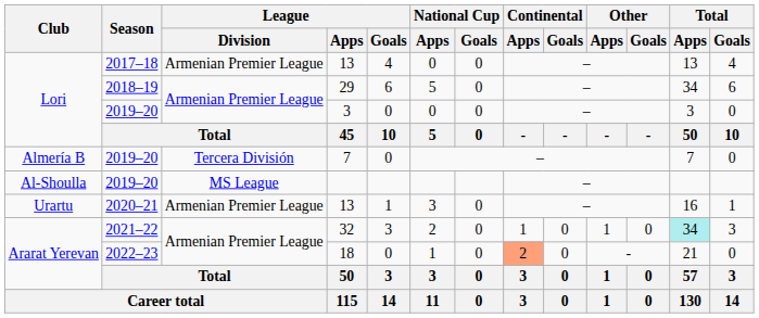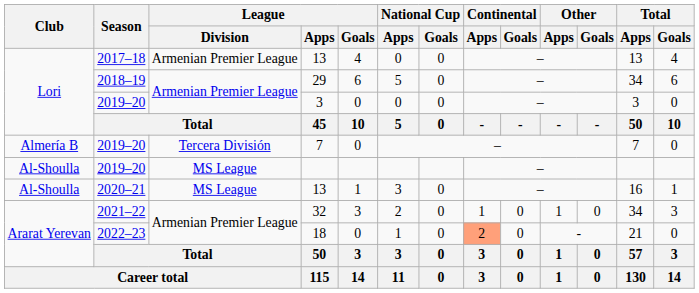 <table class="wikitable" style="text-align: center">
 <tr>
 <th rowspan="2">Club</th>
 <th rowspan="2">Season</th>
 <th colspan="3">League</th>
 <th colspan="2">National Cup</th>
 <th colspan="2">Continental</th>
 <th colspan="2">Other</th>
 <th colspan="2">Total</th>
 </tr>
 <tr>
 <th>Division</th>
 <th>Apps</th>
 <th>Goals</th>
 <th>Apps</th>
 <th>Goals</th>
 <th>Apps</th>
 <th>Goals</th>
 <th>Apps</th>
 <th>Goals</th>
 <th>Apps</th>
 <th>Goals</th>
 </tr>
 <tr>
 <td rowspan="4"><a href='#'>Lori</a></td>
 <td><a href='#'>2017–18</a></td>
 <td>Armenian Premier League</td>
 <td>13</td>
 <td>4</td>
 <td>0</td>
 <td>0</td>
 <td colspan="4">–</td>
 <td>13</td>
 <td>4</td>
 </tr>
 <tr>
 <td><a href='#'>2018–19</a></td>
 <td rowspan="2"><a href='#'>Armenian Premier League</a></td>
 <td>29</td>
 <td>6</td>
 <td>5</td>
 <td>0</td>
 <td colspan="4">–</td>
 <td>34</td>
 <td>6</td>
 </tr>
 <tr>
 <td><a href='#'>2019–20</a></td>
 <td>3</td>
 <td>0</td>
 <td>0</td>
 <td>0</td>
 <td colspan="4">–</td>
 <td>3</td>
 <td>0</td>
 </tr>
 <tr>
 <th colspan="2">Total</th>
 <th>45</th>
 <th>10</th>
 <th>5</th>
 <th>0</th>
 <th>-</th>
 <th>-</th>
 <th>-</th>
 <th>-</th>
 <th>50</th>
 <th>10</th>
 </tr>
 <tr>
 <td><a href='#'>Almería B</a></td>
 <td><a href='#'>2019–20</a></td>
 <td><a href='#'>Tercera División</a></td>
 <td>7</td>
 <td>0</td>
 <td colspan="6">–</td>
 <td>7</td>
 <td>0</td>
 </tr>
 <tr>
 <td><a href='#'>Al-Shoulla</a></td>
 <td><a href='#'>2019–20</a></td>
 <td><a href='#'>MS League</a></td>
 <td></td>
 <td></td>
 <td></td>
 <td></td>
 <td colspan="4">–</td>
 <td></td>
 <td></td>
 </tr>
 <tr>
-<td><a href='#'>Urartu</a></td>
+<td><a href='#'>Al-Shoulla</a></td>
 <td><a href='#'>2020–21</a></td>
-<td>Armenian Premier League</td>
+<td><a href='#'>MS League</a></td>
 <td>13</td>
 <td>1</td>
 <td>3</td>
 <td>0</td>
 <td colspan="4">–</td>
 <td>16</td>
 <td>1</td>
 </tr>
 <tr>
 <td rowspan="3"><a href='#'>Ararat Yerevan</a></td>
 <td><a href='#'>2021–22</a></td>
 <td rowspan="2">Armenian Premier League</td>
 <td>32</td>
 <td>3</td>
 <td>2</td>
 <td>0</td>
 <td>1</td>
 <td>0</td>
 <td>1</td>
 <td>0</td>
-<td style="background: paleturquoise;">34</td>
+<td>34</td>
 <td>3</td>
 </tr>
 <tr>
 <td><a href='#'>2022–23</a></td>
 <td>18</td>
 <td>0</td>
 <td>1</td>
 <td>0</td>
 <td style="background: lightsalmon;">2</td>
 <td>0</td>
 <td colspan="2">-</td>
 <td>21</td>
 <td>0</td>
 </tr>
 <tr>
 <th colspan="2">Total</th>
 <th>50</th>
 <th>3</th>
 <th>3</th>
 <th>0</th>
 <th>3</th>
 <th>0</th>
 <th>1</th>
 <th>0</th>
 <th>57</th>
 <th>3</th>
 </tr>
 <tr>
 <th colspan="3">Career total</th>
 <th>115</th>
 <th>14</th>
 <th>11</th>
 <th>0</th>
 <th>3</th>
 <th>0</th>
 <th>1</th>
 <th>0</th>
 <th>130</th>
 <th>14</th>
 </tr>
 </table>
